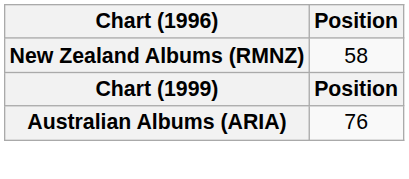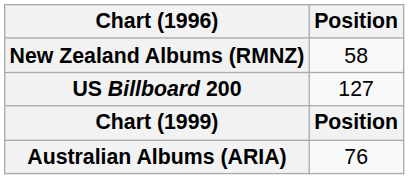 <table class="wikitable plainrowheaders" style="text-align:center">
 <tr>
 <th scope="col">Chart (1996)</th>
 <th scope="col">Position</th>
 </tr>
 <tr>
 <th scope="row">New Zealand Albums (RMNZ)</th>
 <td>58</td>
 </tr>
 <tr>
+<th scope="row">US <em>Billboard</em> 200</th>
+<td>127</td>
+</tr>
+<tr>
 <th scope="col">Chart (1999)</th>
 <th scope="col">Position</th>
 </tr>
 <tr>
 <th scope="row">Australian Albums (ARIA)</th>
 <td>76</td>
 </tr>
 </table>
